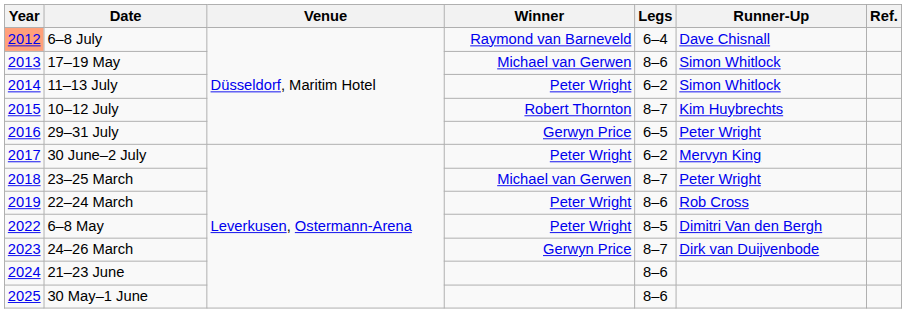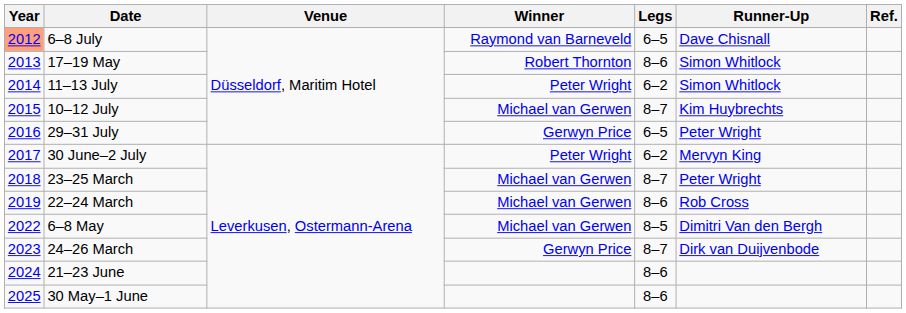 <table class="wikitable">
 <tr>
 <th>Year</th>
 <th style=width:170px>Date</th>
 <th style=width:250px>Venue</th>
 <th style=width:200px>Winner</th>
 <th>Legs</th>
 <th style=width:200px>Runner-Up</th>
 <th>Ref.</th>
 </tr>
 <tr>
 <td align=center style="background: lightsalmon;"><a href='#'>2012</a></td>
 <td align=left>6–8 July</td>
 <td rowspan=5> <a href='#'>Düsseldorf</a>, Maritim Hotel</td>
 <td align="right"><a href='#'>Raymond van Barneveld</a> </td>
-<td align=center>6–4</td>
+<td align=center>6–5</td>
 <td> <a href='#'>Dave Chisnall</a></td>
 <td align="center"></td>
 </tr>
 <tr>
 <td align=center><a href='#'>2013</a></td>
 <td align=left>17–19 May</td>
-<td align=right><a href='#'>Michael van Gerwen</a> </td>
+<td align=right><a href='#'>Robert Thornton</a> </td>
 <td align=center>8–6</td>
 <td> <a href='#'>Simon Whitlock</a></td>
 <td align="center"></td>
 </tr>
 <tr>
 <td align=center><a href='#'>2014</a></td>
 <td align=left>11–13 July</td>
 <td align=right><a href='#'>Peter Wright</a> </td>
 <td align=center>6–2</td>
 <td> <a href='#'>Simon Whitlock</a></td>
 <td align="center"></td>
 </tr>
 <tr>
 <td align=center><a href='#'>2015</a></td>
 <td align=left>10–12 July</td>
-<td align=right><a href='#'>Robert Thornton</a> </td>
+<td align=right><a href='#'>Michael van Gerwen</a> </td>
 <td align=center>8–7</td>
 <td> <a href='#'>Kim Huybrechts</a></td>
 <td align="center"></td>
 </tr>
 <tr>
 <td align=center><a href='#'>2016</a></td>
 <td align=left>29–31 July</td>
 <td align=right><a href='#'>Gerwyn Price</a> </td>
 <td align=center>6–5</td>
 <td> <a href='#'>Peter Wright</a></td>
 <td align="center"></td>
 </tr>
 <tr>
 <td align=center><a href='#'>2017</a></td>
 <td align=left>30 June–2 July</td>
 <td rowspan=7> <a href='#'>Leverkusen</a>, <a href='#'>Ostermann-Arena</a></td>
 <td align=right><a href='#'>Peter Wright</a> </td>
 <td align=center>6–2</td>
 <td> <a href='#'>Mervyn King</a></td>
 <td align="center"></td>
 </tr>
 <tr>
 <td align=center><a href='#'>2018</a></td>
 <td align=left>23–25 March</td>
 <td align=right><a href='#'>Michael van Gerwen</a> </td>
 <td align=center>8–7</td>
 <td> <a href='#'>Peter Wright</a></td>
 <td align="center"></td>
 </tr>
 <tr>
 <td align=center><a href='#'>2019</a></td>
 <td align=left>22–24 March</td>
-<td align=right><a href='#'>Peter Wright</a> </td>
+<td align=right><a href='#'>Michael van Gerwen</a> </td>
 <td align=center>8–6</td>
 <td> <a href='#'>Rob Cross</a></td>
 <td align="center"></td>
 </tr>
 <tr>
 <td align=center><a href='#'>2022</a></td>
 <td align=left>6–8 May</td>
-<td align=right><a href='#'>Peter Wright</a> </td>
+<td align=right><a href='#'>Michael van Gerwen</a> </td>
 <td align=center>8–5</td>
 <td> <a href='#'>Dimitri Van den Bergh</a></td>
 <td align="center"></td>
 </tr>
 <tr>
 <td align=center><a href='#'>2023</a></td>
 <td align=left>24–26 March</td>
 <td align=right><a href='#'>Gerwyn Price</a> </td>
 <td align=center>8–7</td>
 <td> <a href='#'>Dirk van Duijvenbode</a></td>
 <td align="center"></td>
 </tr>
 <tr>
 <td align=center><a href='#'>2024</a></td>
 <td align=left>21–23 June</td>
 <td align=right></td>
 <td align=center>8–6</td>
 <td></td>
 <td align="center"></td>
 </tr>
 <tr>
 <td align=center><a href='#'>2025</a></td>
 <td align=left>30 May–1 June</td>
 <td align=right></td>
 <td align=center>8–6</td>
 <td></td>
 <td align="center"></td>
 </tr>
 </table>
